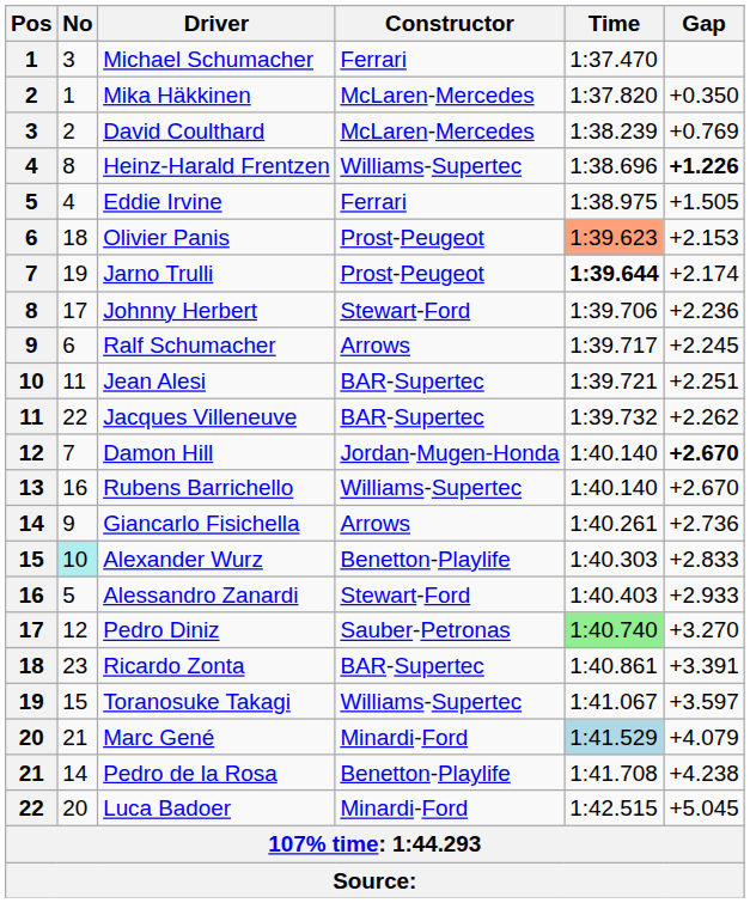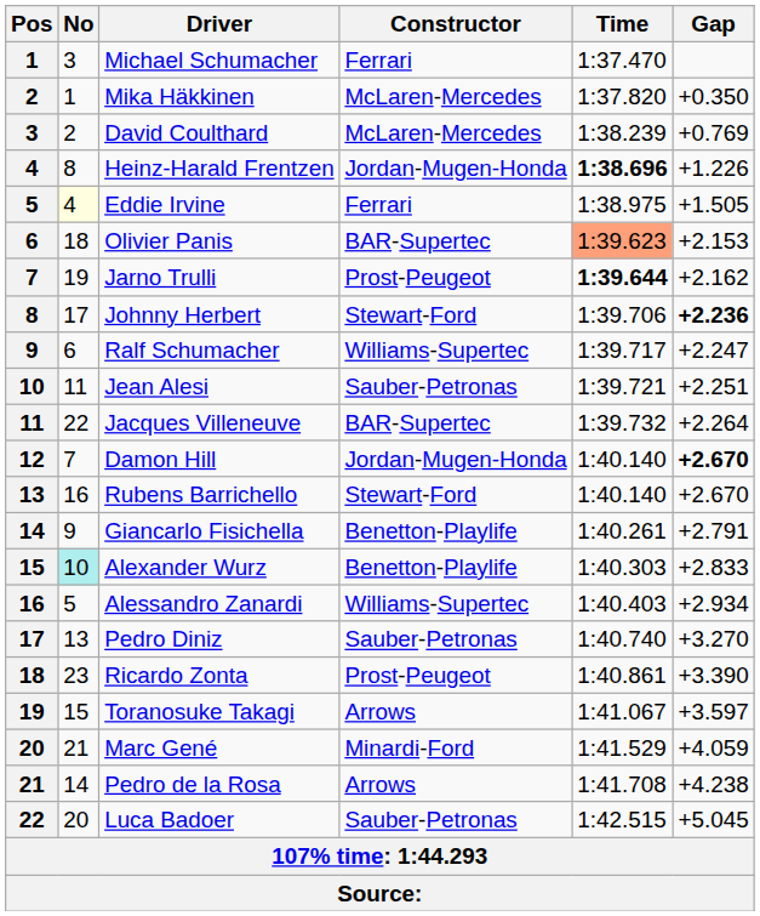 <table class="wikitable sortable" style="font-size: 95%;">
 <tr>
 <th>Pos</th>
 <th>No</th>
 <th>Driver</th>
 <th>Constructor</th>
 <th>Time</th>
 <th>Gap</th>
 </tr>
 <tr>
 <th>1</th>
 <td>3</td>
 <td> <a href='#'>Michael Schumacher</a></td>
 <td><a href='#'>Ferrari</a></td>
 <td>1:37.470</td>
 <td></td>
 </tr>
 <tr>
 <th>2</th>
 <td>1</td>
 <td> <a href='#'>Mika Häkkinen</a></td>
 <td><a href='#'>McLaren</a>-<a href='#'>Mercedes</a></td>
 <td>1:37.820</td>
 <td>+0.350</td>
 </tr>
 <tr>
 <th>3</th>
 <td>2</td>
 <td> <a href='#'>David Coulthard</a></td>
 <td><a href='#'>McLaren</a>-<a href='#'>Mercedes</a></td>
 <td>1:38.239</td>
 <td>+0.769</td>
 </tr>
 <tr>
 <th>4</th>
 <td>8</td>
 <td> <a href='#'>Heinz-Harald Frentzen</a></td>
-<td><a href='#'>Williams</a>-<a href='#'>Supertec</a></td>
-<td>1:38.696</td>
-<td><strong>+1.226</strong></td>
+<td><a href='#'>Jordan</a>-<a href='#'>Mugen-Honda</a></td>
+<td><strong>1:38.696</strong></td>
+<td>+1.226</td>
 </tr>
 <tr>
 <th>5</th>
-<td>4</td>
+<td style="background: lightyellow;">4</td>
 <td> <a href='#'>Eddie Irvine</a></td>
 <td><a href='#'>Ferrari</a></td>
 <td>1:38.975</td>
 <td>+1.505</td>
 </tr>
 <tr>
 <th>6</th>
 <td>18</td>
 <td> <a href='#'>Olivier Panis</a></td>
-<td><a href='#'>Prost</a>-<a href='#'>Peugeot</a></td>
+<td><a href='#'>BAR</a>-<a href='#'>Supertec</a></td>
 <td style="background: lightsalmon;">1:39.623</td>
 <td>+2.153</td>
 </tr>
 <tr>
 <th>7</th>
 <td>19</td>
 <td> <a href='#'>Jarno Trulli</a></td>
 <td><a href='#'>Prost</a>-<a href='#'>Peugeot</a></td>
 <td><strong>1:39.644</strong></td>
-<td>+2.174</td>
+<td>+2.162</td>
 </tr>
 <tr>
 <th>8</th>
 <td>17</td>
 <td> <a href='#'>Johnny Herbert</a></td>
 <td><a href='#'>Stewart</a>-<a href='#'>Ford</a></td>
 <td>1:39.706</td>
-<td>+2.236</td>
+<td><strong>+2.236</strong></td>
 </tr>
 <tr>
 <th>9</th>
 <td>6</td>
 <td> <a href='#'>Ralf Schumacher</a></td>
-<td><a href='#'>Arrows</a></td>
+<td><a href='#'>Williams</a>-<a href='#'>Supertec</a></td>
 <td>1:39.717</td>
-<td>+2.245</td>
+<td>+2.247</td>
 </tr>
 <tr>
 <th>10</th>
 <td>11</td>
 <td> <a href='#'>Jean Alesi</a></td>
-<td><a href='#'>BAR</a>-<a href='#'>Supertec</a></td>
+<td><a href='#'>Sauber</a>-<a href='#'>Petronas</a></td>
 <td>1:39.721</td>
 <td>+2.251</td>
 </tr>
 <tr>
 <th>11</th>
 <td>22</td>
 <td> <a href='#'>Jacques Villeneuve</a></td>
 <td><a href='#'>BAR</a>-<a href='#'>Supertec</a></td>
 <td>1:39.732</td>
-<td>+2.262</td>
+<td>+2.264</td>
 </tr>
 <tr>
 <th>12</th>
 <td>7</td>
 <td> <a href='#'>Damon Hill</a></td>
 <td><a href='#'>Jordan</a>-<a href='#'>Mugen-Honda</a></td>
 <td>1:40.140</td>
 <td><strong>+2.670</strong></td>
 </tr>
 <tr>
 <th>13</th>
 <td>16</td>
 <td> <a href='#'>Rubens Barrichello</a></td>
-<td><a href='#'>Williams</a>-<a href='#'>Supertec</a></td>
+<td><a href='#'>Stewart</a>-<a href='#'>Ford</a></td>
 <td>1:40.140</td>
 <td>+2.670</td>
 </tr>
 <tr>
 <th>14</th>
 <td>9</td>
 <td> <a href='#'>Giancarlo Fisichella</a></td>
-<td><a href='#'>Arrows</a></td>
+<td><a href='#'>Benetton</a>-<a href='#'>Playlife</a></td>
 <td>1:40.261</td>
-<td>+2.736</td>
+<td>+2.791</td>
 </tr>
 <tr>
 <th>15</th>
 <td style="background: paleturquoise;">10</td>
 <td> <a href='#'>Alexander Wurz</a></td>
 <td><a href='#'>Benetton</a>-<a href='#'>Playlife</a></td>
 <td>1:40.303</td>
 <td>+2.833</td>
 </tr>
 <tr>
 <th>16</th>
 <td>5</td>
 <td> <a href='#'>Alessandro Zanardi</a></td>
-<td><a href='#'>Stewart</a>-<a href='#'>Ford</a></td>
+<td><a href='#'>Williams</a>-<a href='#'>Supertec</a></td>
 <td>1:40.403</td>
-<td>+2.933</td>
+<td>+2.934</td>
 </tr>
 <tr>
 <th>17</th>
-<td>12</td>
+<td>13</td>
 <td> <a href='#'>Pedro Diniz</a></td>
 <td><a href='#'>Sauber</a>-<a href='#'>Petronas</a></td>
-<td style="background: lightgreen;">1:40.740</td>
+<td>1:40.740</td>
 <td>+3.270</td>
 </tr>
 <tr>
 <th>18</th>
 <td>23</td>
 <td> <a href='#'>Ricardo Zonta</a></td>
-<td><a href='#'>BAR</a>-<a href='#'>Supertec</a></td>
+<td><a href='#'>Prost</a>-<a href='#'>Peugeot</a></td>
 <td>1:40.861</td>
-<td>+3.391</td>
+<td>+3.390</td>
 </tr>
 <tr>
 <th>19</th>
 <td>15</td>
 <td> <a href='#'>Toranosuke Takagi</a></td>
-<td><a href='#'>Williams</a>-<a href='#'>Supertec</a></td>
+<td><a href='#'>Arrows</a></td>
 <td>1:41.067</td>
 <td>+3.597</td>
 </tr>
 <tr>
 <th>20</th>
 <td>21</td>
 <td> <a href='#'>Marc Gené</a></td>
 <td><a href='#'>Minardi</a>-<a href='#'>Ford</a></td>
-<td style="background: lightblue;">1:41.529</td>
-<td>+4.079</td>
+<td>1:41.529</td>
+<td>+4.059</td>
 </tr>
 <tr>
 <th>21</th>
 <td>14</td>
 <td> <a href='#'>Pedro de la Rosa</a></td>
-<td><a href='#'>Benetton</a>-<a href='#'>Playlife</a></td>
+<td><a href='#'>Arrows</a></td>
 <td>1:41.708</td>
 <td>+4.238</td>
 </tr>
 <tr>
 <th>22</th>
 <td>20</td>
 <td> <a href='#'>Luca Badoer</a></td>
-<td><a href='#'>Minardi</a>-<a href='#'>Ford</a></td>
+<td><a href='#'>Sauber</a>-<a href='#'>Petronas</a></td>
 <td>1:42.515</td>
 <td>+5.045</td>
 </tr>
 <tr>
 <th colspan="6"><a href='#'>107% time</a>: 1:44.293</th>
 </tr>
 <tr>
 <th colspan="6">Source: </th>
 </tr>
 </table>
